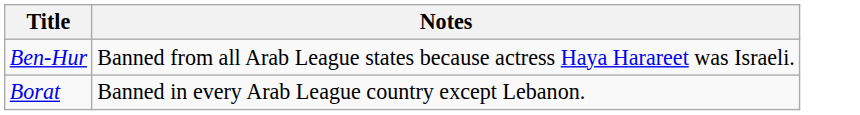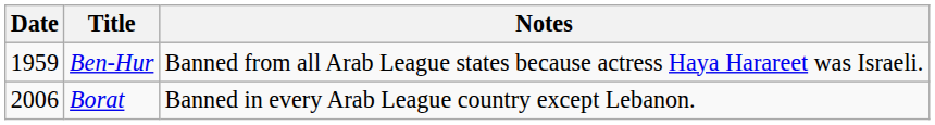 <table class="wikitable sortable">
 <tr>
+<th>Date</th>
 <th>Title</th>
 <th>Notes</th>
 </tr>
 <tr>
+<td>1959</td>
 <td><em><a href='#'>Ben-Hur</a></em></td>
 <td>Banned from all Arab League states because actress <a href='#'>Haya Harareet</a> was Israeli.</td>
 </tr>
 <tr>
+<td>2006</td>
 <td><em><a href='#'>Borat</a></em></td>
 <td>Banned in every Arab League country except Lebanon.</td>
 </tr>
 </table>
